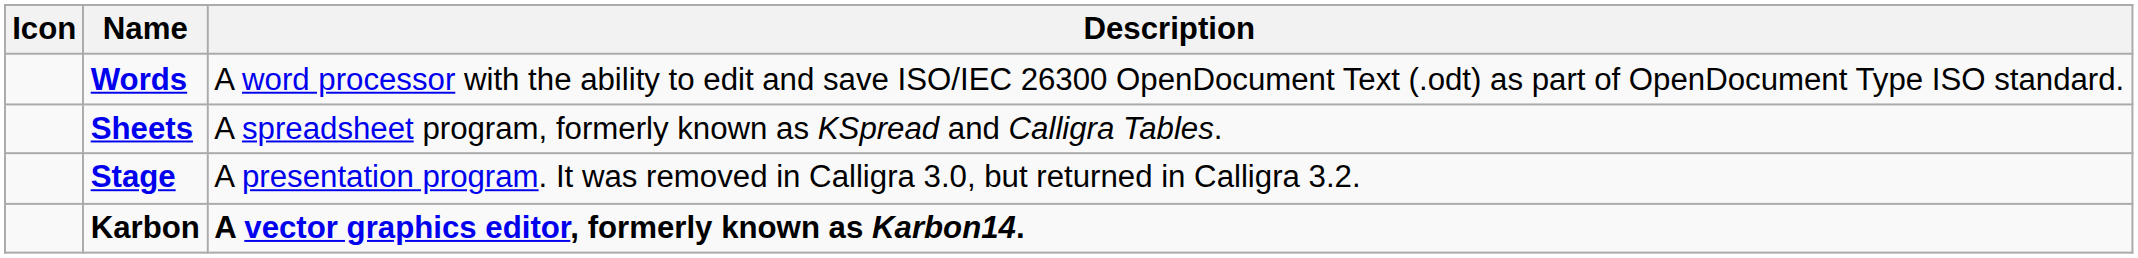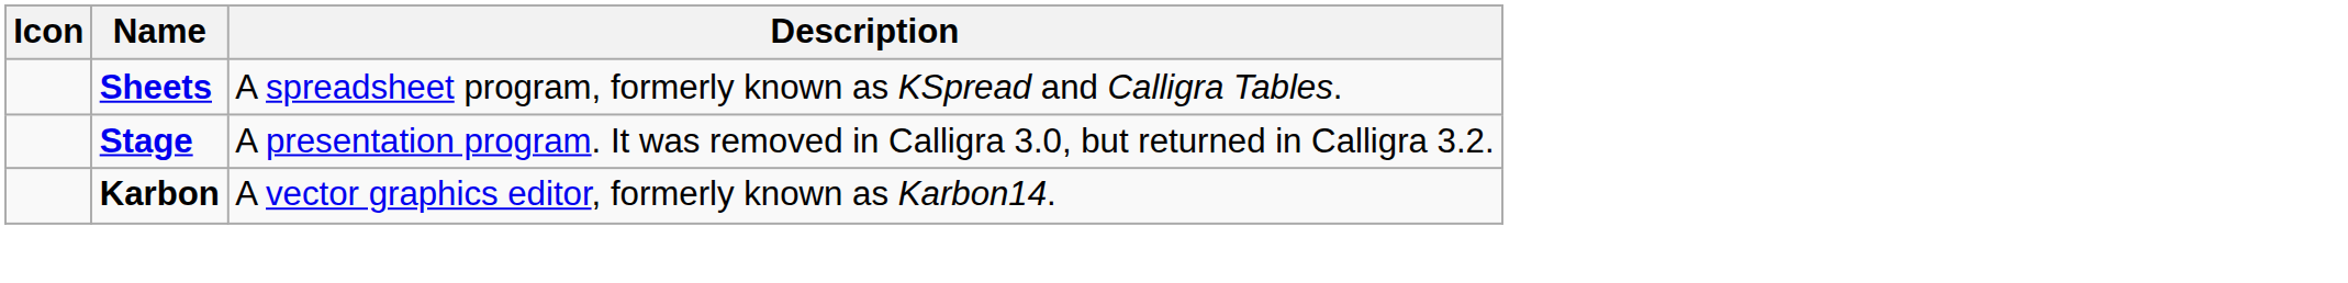 <table class="wikitable sortable noresize">
 <tr>
 <th>Icon</th>
 <th>Name</th>
 <th>Description</th>
-</tr>
-<tr>
-<td></td>
-<td><strong><a href='#'>Words</a></strong></td>
-<td>A <a href='#'>word processor</a> with the ability to edit and save ISO/IEC 26300 OpenDocument Text (.odt) as part of OpenDocument Type ISO standard.</td>
 </tr>
 <tr>
 <td></td>
 <td><strong><a href='#'>Sheets</a></strong></td>
 <td>A <a href='#'>spreadsheet</a> program, formerly known as <em>KSpread</em> and <em>Calligra Tables</em>.</td>
 </tr>
 <tr>
 <td></td>
 <td><strong><a href='#'>Stage</a></strong></td>
 <td>A <a href='#'>presentation program</a>. It was removed in Calligra 3.0, but returned in Calligra 3.2.</td>
 </tr>
 <tr>
 <td></td>
 <td><strong>Karbon</strong></td>
-<td><strong>A <a href='#'>vector graphics editor</a>, formerly known as <em>Karbon14</em>.</strong></td>
+<td>A <a href='#'>vector graphics editor</a>, formerly known as <em>Karbon14</em>.</td>
 </tr>
 </table>
